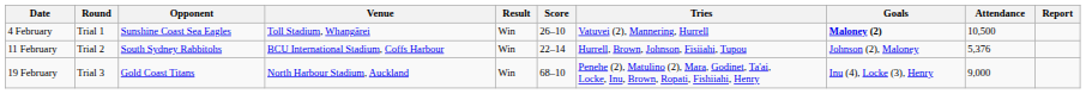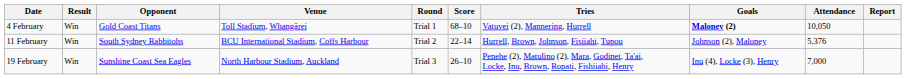 <table class="wikitable" style="font-size:75%;" width="100%">
 <tr>
 <th>Date</th>
-<th>Round</th>
+<th>Result</th>
 <th>Opponent</th>
 <th>Venue</th>
-<th>Result</th>
+<th>Round</th>
 <th>Score</th>
 <th>Tries</th>
 <th>Goals</th>
 <th>Attendance</th>
 <th>Report</th>
 </tr>
 <tr>
 <td>4 February</td>
+<td>Win</td>
+<td> <a href='#'>Gold Coast Titans</a></td>
+<td><a href='#'>Toll Stadium</a>, <a href='#'>Whangārei</a></td>
 <td>Trial 1</td>
-<td> <a href='#'>Sunshine Coast Sea Eagles</a></td>
-<td><a href='#'>Toll Stadium</a>, <a href='#'>Whangārei</a></td>
-<td>Win</td>
-<td>26–10</td>
+<td>68–10</td>
 <td><a href='#'>Vatuvei</a> (2), <a href='#'>Mannering</a>, <a href='#'>Hurrell</a></td>
 <td><strong><a href='#'>Maloney</a> (2)</strong></td>
-<td>10,500</td>
+<td>10,050</td>
 <td></td>
 </tr>
 <tr>
 <td>11 February</td>
-<td>Trial 2</td>
+<td>Win</td>
 <td> <a href='#'>South Sydney Rabbitohs</a></td>
 <td><a href='#'>BCU International Stadium</a>, <a href='#'>Coffs Harbour</a></td>
-<td>Win</td>
+<td>Trial 2</td>
 <td>22–14</td>
 <td><a href='#'>Hurrell</a>, <a href='#'>Brown</a>, <a href='#'>Johnson</a>, <a href='#'>Fisiiahi</a>, <a href='#'>Tupou</a></td>
 <td><a href='#'>Johnson</a> (2), <a href='#'>Maloney</a></td>
 <td>5,376</td>
 <td></td>
 </tr>
 <tr>
 <td>19 February</td>
+<td>Win</td>
+<td> <a href='#'>Sunshine Coast Sea Eagles</a></td>
+<td><a href='#'>North Harbour Stadium</a>, <a href='#'>Auckland</a></td>
 <td>Trial 3</td>
-<td> <a href='#'>Gold Coast Titans</a></td>
-<td><a href='#'>North Harbour Stadium</a>, <a href='#'>Auckland</a></td>
-<td>Win</td>
-<td>68–10</td>
+<td>26–10</td>
 <td><a href='#'>Penehe</a> (2), <a href='#'>Matulino</a> (2), <a href='#'>Mara</a>, <a href='#'>Godinet</a>, <a href='#'>Ta'ai</a>,<br> <a href='#'>Locke</a>, <a href='#'>Inu</a>, <a href='#'>Brown</a>, <a href='#'>Ropati</a>, <a href='#'>Fishiiahi</a>, <a href='#'>Henry</a></td>
 <td><a href='#'>Inu</a> (4), <a href='#'>Locke</a> (3), <a href='#'>Henry</a></td>
-<td>9,000</td>
+<td>7,000</td>
 <td></td>
 </tr>
 </table>
